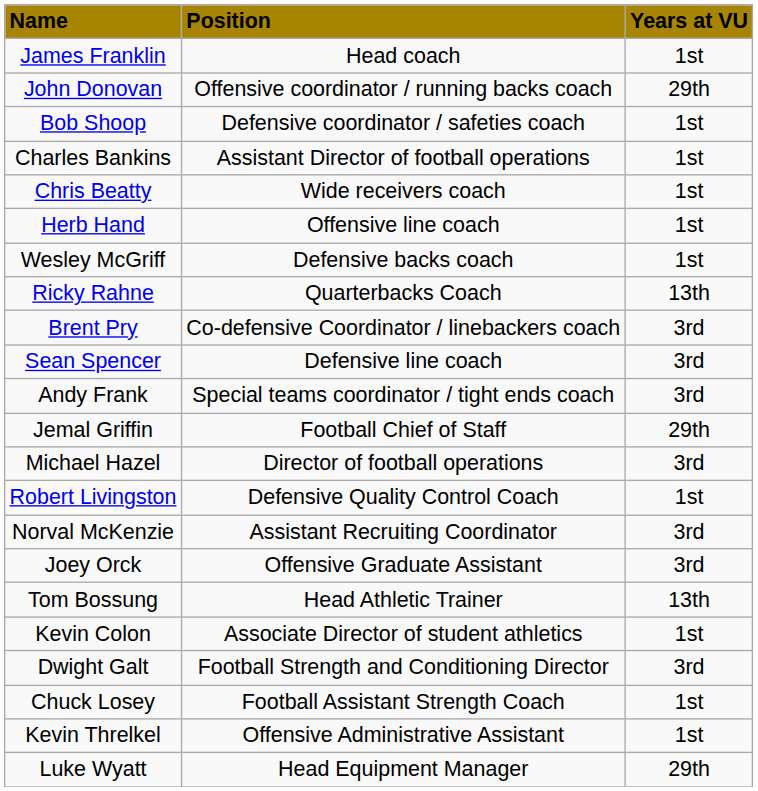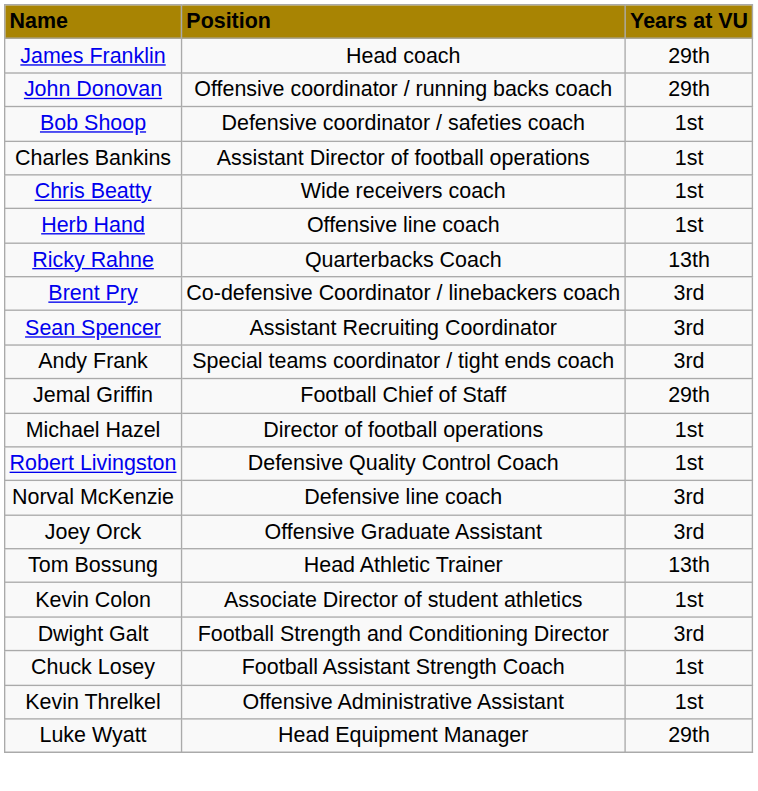 <table class="wikitable">
 <tr>
 <td bgcolor="#A88403"><span><strong>Name</strong></span></td>
 <td bgcolor="#A88403"><span><strong>Position</strong></span></td>
 <td bgcolor="#A88403"><span><strong>Years</strong> <strong>at VU</strong></span></td>
 </tr>
 <tr align="center">
 <td><a href='#'>James Franklin</a></td>
 <td>Head coach</td>
-<td>1st</td>
+<td>29th</td>
 </tr>
 <tr align="center">
 <td><a href='#'>John Donovan</a></td>
 <td>Offensive coordinator / running backs coach</td>
 <td>29th</td>
 </tr>
 <tr align="center">
 <td><a href='#'>Bob Shoop</a></td>
 <td>Defensive coordinator / safeties coach</td>
 <td>1st</td>
 </tr>
 <tr align="center">
 <td>Charles Bankins</td>
 <td>Assistant Director of football operations</td>
 <td>1st</td>
 </tr>
 <tr align="center">
 <td><a href='#'>Chris Beatty</a></td>
 <td>Wide receivers coach</td>
 <td>1st</td>
 </tr>
 <tr align="center">
 <td><a href='#'>Herb Hand</a></td>
 <td>Offensive line coach</td>
 <td>1st</td>
 </tr>
 <tr align="center">
-<td>Wesley McGriff</td>
-<td>Defensive backs coach</td>
-<td>1st</td>
-</tr>
-<tr align="center">
 <td><a href='#'>Ricky Rahne</a></td>
 <td>Quarterbacks Coach</td>
 <td>13th</td>
 </tr>
 <tr align="center">
 <td><a href='#'>Brent Pry</a></td>
 <td>Co-defensive Coordinator / linebackers coach</td>
 <td>3rd</td>
 </tr>
 <tr align="center">
 <td><a href='#'>Sean Spencer</a></td>
-<td>Defensive line coach</td>
+<td>Assistant Recruiting Coordinator</td>
 <td>3rd</td>
 </tr>
 <tr align="center">
 <td>Andy Frank</td>
 <td>Special teams coordinator / tight ends coach</td>
 <td>3rd</td>
 </tr>
 <tr align="center">
 <td>Jemal Griffin</td>
 <td>Football Chief of Staff</td>
 <td>29th</td>
 </tr>
 <tr align="center">
 <td>Michael Hazel</td>
 <td>Director of football operations</td>
-<td>3rd</td>
+<td>1st</td>
 </tr>
 <tr align="center">
 <td><a href='#'>Robert Livingston</a></td>
 <td>Defensive Quality Control Coach</td>
 <td>1st</td>
 </tr>
 <tr align="center">
 <td>Norval McKenzie</td>
-<td>Assistant Recruiting Coordinator</td>
+<td>Defensive line coach</td>
 <td>3rd</td>
 </tr>
 <tr align="center">
 <td>Joey Orck</td>
 <td>Offensive Graduate Assistant</td>
 <td>3rd</td>
 </tr>
 <tr align="center">
 <td>Tom Bossung</td>
 <td>Head Athletic Trainer</td>
 <td>13th</td>
 </tr>
 <tr align="center">
 <td>Kevin Colon</td>
 <td>Associate Director of student athletics</td>
 <td>1st</td>
 </tr>
 <tr align="center">
 <td>Dwight Galt</td>
 <td>Football Strength and Conditioning Director</td>
 <td>3rd</td>
 </tr>
 <tr align="center">
 <td>Chuck Losey</td>
 <td>Football Assistant Strength Coach</td>
 <td>1st</td>
 </tr>
 <tr align="center">
 <td>Kevin Threlkel</td>
 <td>Offensive Administrative Assistant</td>
 <td>1st</td>
 </tr>
 <tr align="center">
 <td>Luke Wyatt</td>
 <td>Head Equipment Manager</td>
 <td>29th</td>
 </tr>
 <tr align="center">
 </tr>
 </table>
